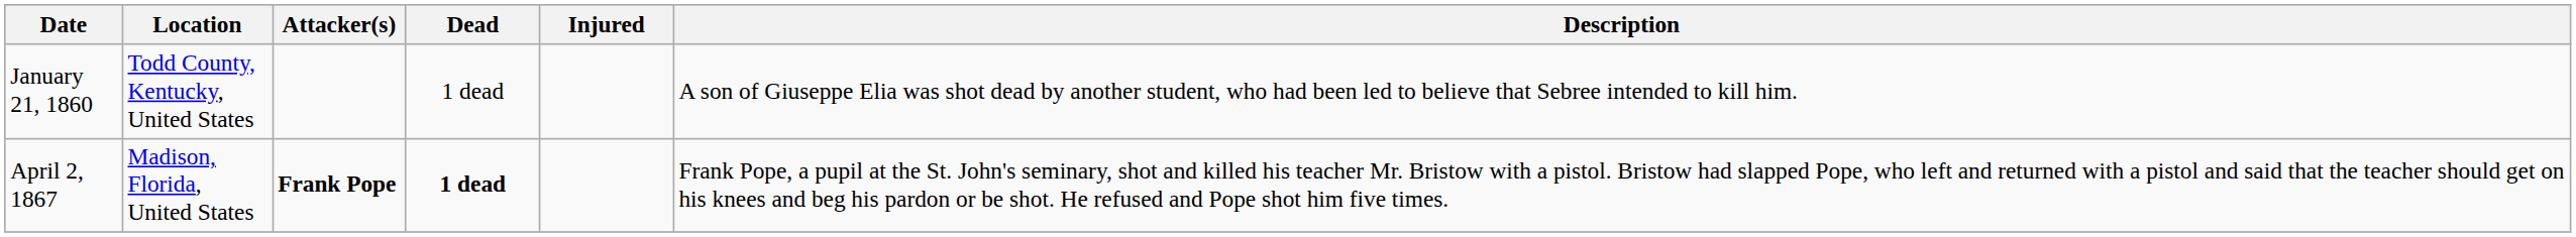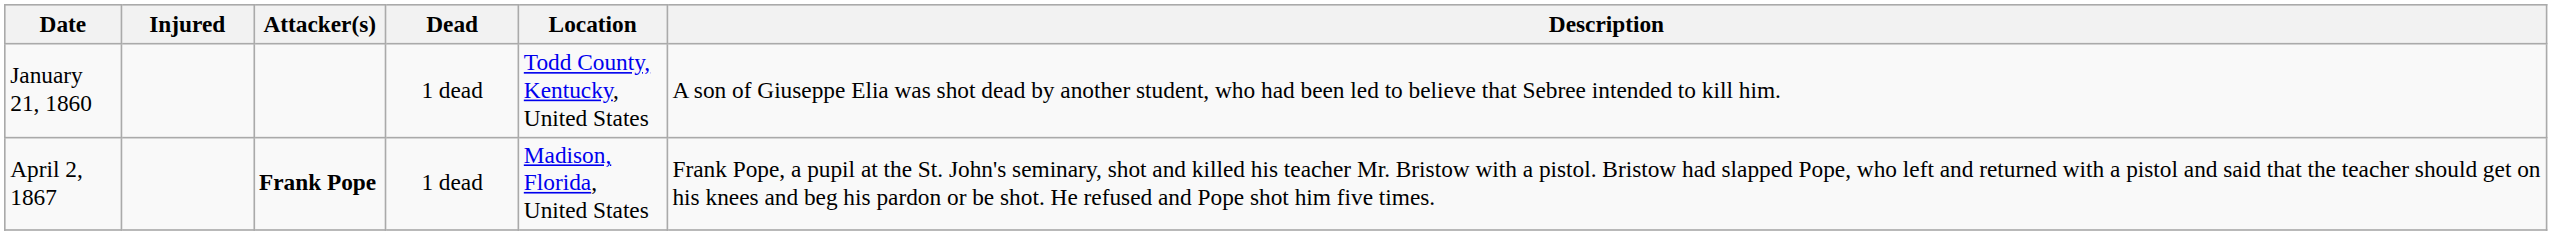 <table class="wikitable sortable" style="font-size:90%;">
 <tr>
 <th style="width:65px;">Date</th>
-<th style="width:85px;">Location</th>
+<th data-sort-type="number" style="width:75px;">Injured</th>
 <th style="width:75px;">Attacker(s)</th>
 <th data-sort-type="number" style="width:75px;">Dead</th>
-<th data-sort-type="number" style="width:75px;">Injured</th>
+<th style="width:85px;">Location</th>
 <th>Description</th>
 </tr>
 <tr>
 <td>January 21, 1860</td>
-<td><a href='#'>Todd County, Kentucky</a>, United States</td>
+<td></td>
 <td></td>
 <td align="center">1 dead</td>
-<td></td>
+<td><a href='#'>Todd County, Kentucky</a>, United States</td>
 <td>A son of Giuseppe Elia was shot dead by another student, who had been led to believe that Sebree intended to kill him.</td>
 </tr>
 <tr>
 <td>April 2, 1867</td>
+<td></td>
+<td><strong>Frank Pope</strong></td>
+<td align="center">1 dead</td>
 <td><a href='#'>Madison, Florida</a>, United States</td>
-<td><strong>Frank Pope</strong></td>
-<td align="center"><strong>1 dead</strong></td>
-<td></td>
 <td>Frank Pope, a pupil at the St. John's seminary, shot and killed his teacher Mr. Bristow with a pistol. Bristow had slapped Pope, who left and returned with a pistol and said that the teacher should get on his knees and beg his pardon or be shot. He refused and Pope shot him five times.</td>
 </tr>
 </table>
